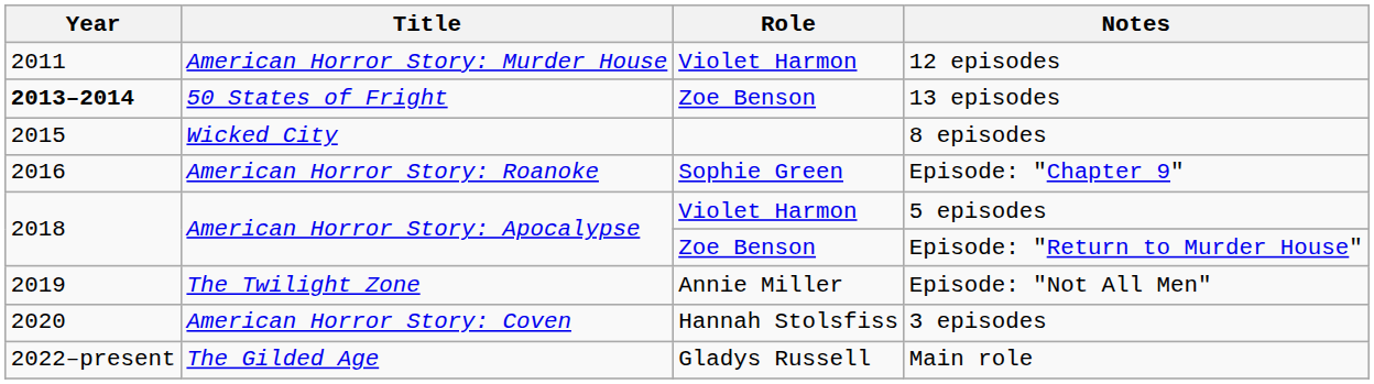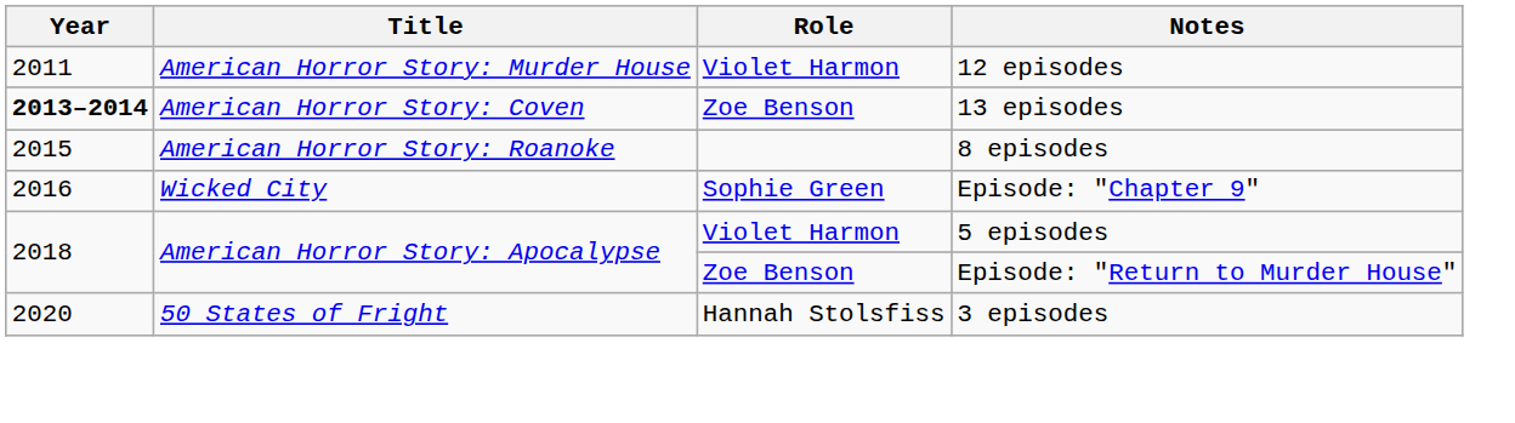 <table class="wikitable sortable">
 <tr>
 <th>Year</th>
 <th>Title</th>
 <th>Role</th>
 <th class="unsortable">Notes</th>
 </tr>
 <tr>
 <td>2011</td>
 <td><em><a href='#'>American Horror Story: Murder House</a></em></td>
 <td><a href='#'>Violet Harmon</a></td>
 <td>12 episodes</td>
 </tr>
 <tr>
 <td><strong>2013–2014</strong></td>
-<td><em><a href='#'>50 States of Fright</a></em></td>
+<td><em><a href='#'>American Horror Story: Coven</a></em></td>
 <td><a href='#'>Zoe Benson</a></td>
 <td>13 episodes</td>
 </tr>
 <tr>
 <td>2015</td>
-<td><em><a href='#'>Wicked City</a></em></td>
+<td><em><a href='#'>American Horror Story: Roanoke</a></em></td>
 <td></td>
 <td>8 episodes</td>
 </tr>
 <tr>
 <td>2016</td>
-<td><em><a href='#'>American Horror Story: Roanoke</a></em></td>
+<td><em><a href='#'>Wicked City</a></em></td>
 <td><a href='#'>Sophie Green</a></td>
 <td>Episode: "<a href='#'>Chapter 9</a>"</td>
 </tr>
 <tr>
 <td rowspan="2">2018</td>
 <td rowspan="2"><em><a href='#'>American Horror Story: Apocalypse</a></em></td>
 <td><a href='#'>Violet Harmon</a></td>
 <td>5 episodes</td>
 </tr>
 <tr>
 <td><a href='#'>Zoe Benson</a></td>
 <td>Episode: "<a href='#'>Return to Murder House</a>"</td>
 </tr>
 <tr>
-<td>2019</td>
-<td><em><a href='#'>The Twilight Zone</a></em></td>
-<td>Annie Miller</td>
-<td>Episode: "Not All Men"</td>
-</tr>
-<tr>
 <td>2020</td>
-<td><em><a href='#'>American Horror Story: Coven</a></em></td>
+<td><em><a href='#'>50 States of Fright</a></em></td>
 <td>Hannah Stolsfiss</td>
 <td>3 episodes</td>
 </tr>
-<tr>
-<td>2022–present</td>
-<td><em><a href='#'>The Gilded Age</a></em></td>
-<td>Gladys Russell</td>
-<td>Main role</td>
-</tr>
 </table>
